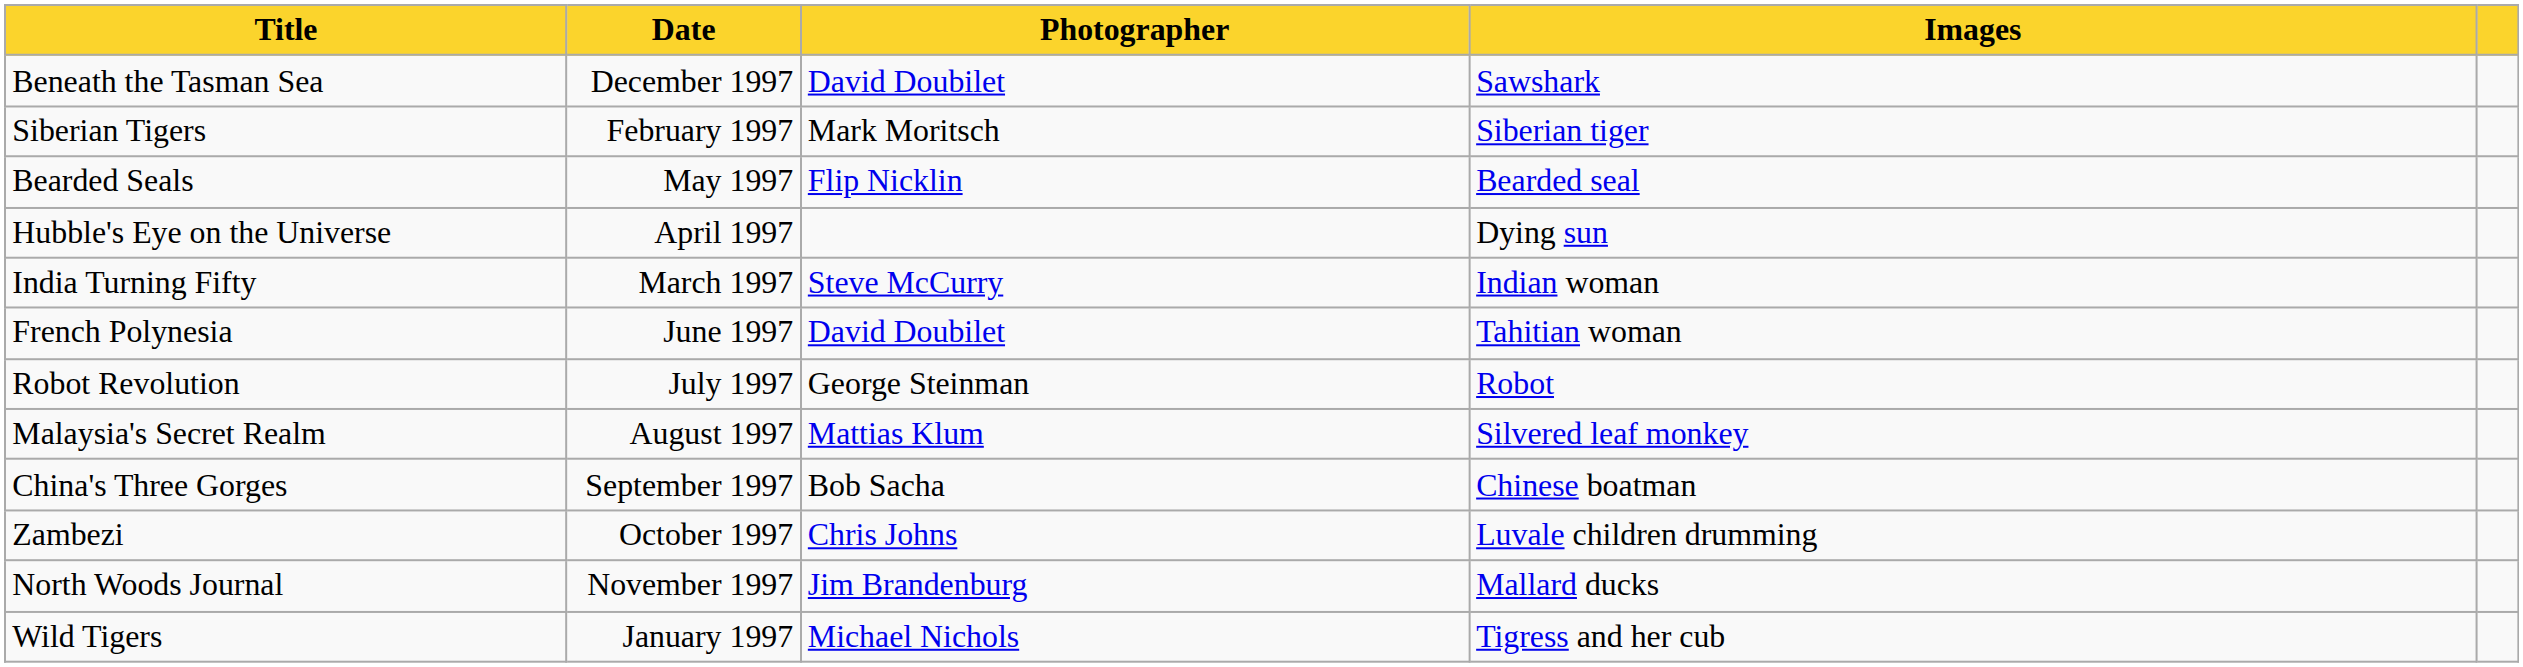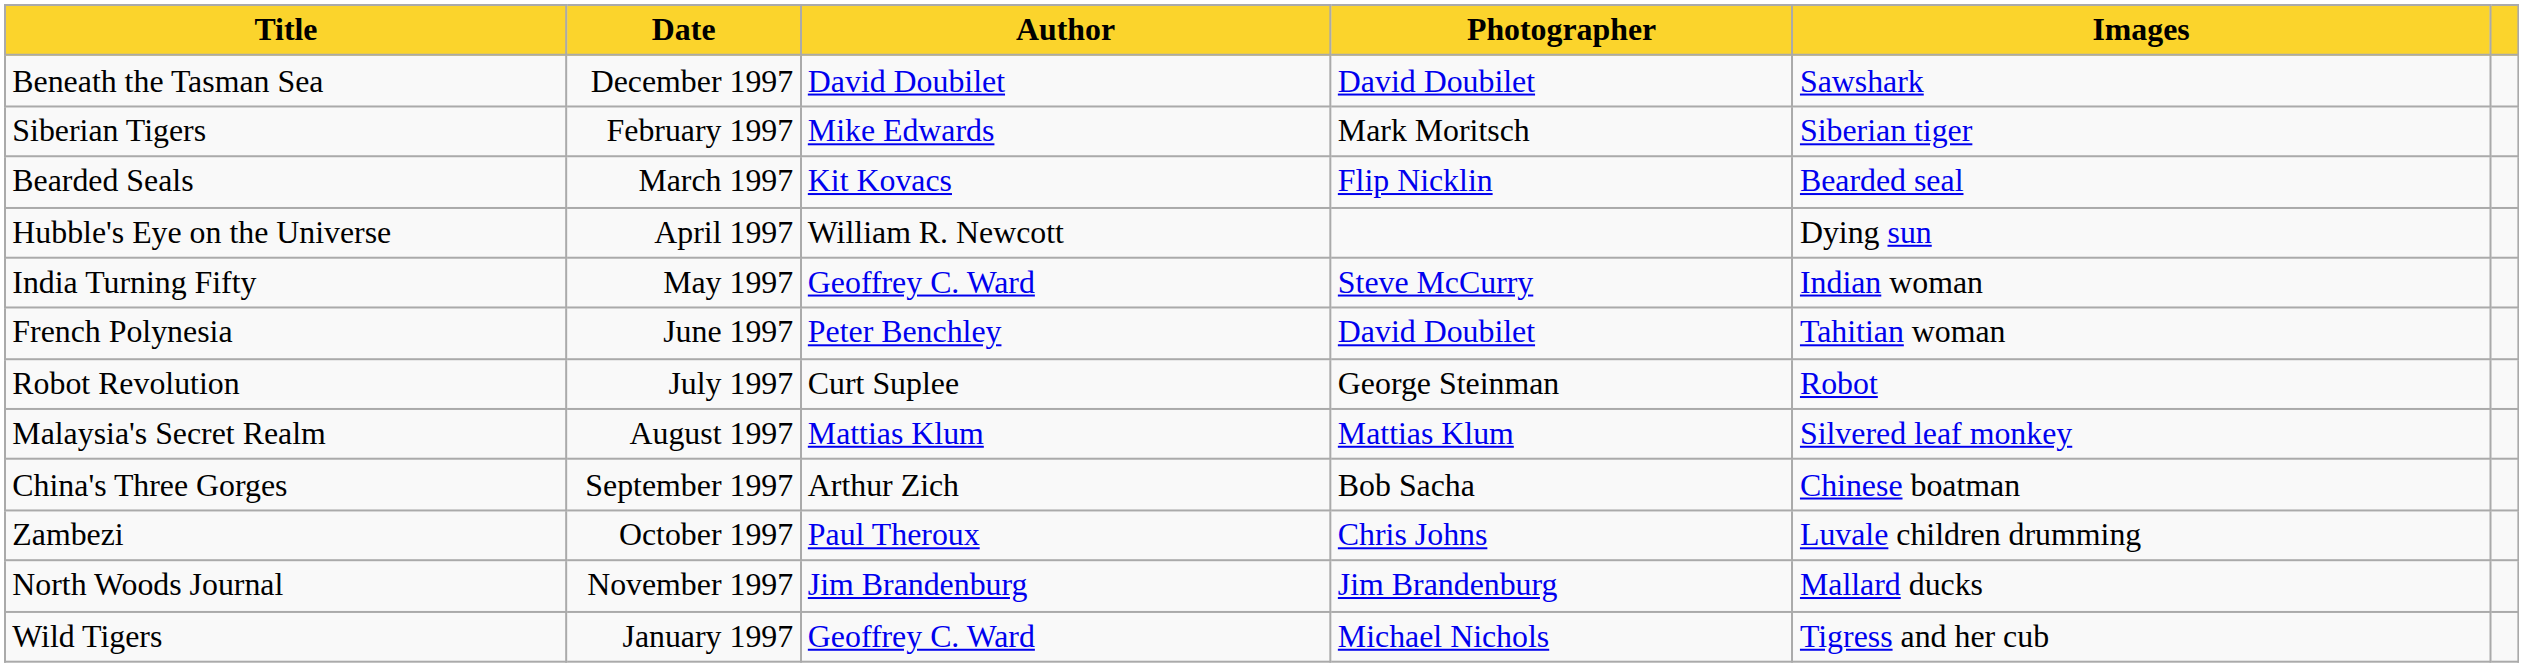 <table class="wikitable" style="width:100%">
 <tr>
 <th scope="col" style="background-color:#fbd42c;" width=275px>Title</th>
 <th scope="col" style="background-color:#fbd42c;" width=110>Date</th>
+<th scope="col" style="background-color:#fbd42c;">Author</th>
 <th scope="col" style="background-color:#fbd42c;">Photographer</th>
 <th scope="col" style="background-color:#fbd42c;">Images</th>
 <th scope="col" ! style="background-color:#fbd42c;"></th>
 </tr>
 <tr>
 <td scope="row">Beneath the Tasman Sea</td>
 <td style="text-align:right;">December 1997</td>
 <td><a href='#'>David Doubilet</a></td>
+<td><a href='#'>David Doubilet</a></td>
 <td><a href='#'>Sawshark</a></td>
 <td></td>
 </tr>
 <tr>
 <td scope="row">Siberian Tigers</td>
 <td style="text-align:right;">February 1997</td>
+<td><a href='#'>Mike Edwards</a></td>
 <td>Mark Moritsch</td>
 <td><a href='#'>Siberian tiger</a></td>
 <td></td>
 </tr>
 <tr>
 <td scope="row">Bearded Seals</td>
-<td style="text-align:right;">May 1997</td>
+<td style="text-align:right;">March 1997</td>
+<td><a href='#'>Kit Kovacs</a></td>
 <td><a href='#'>Flip Nicklin</a></td>
 <td><a href='#'>Bearded seal</a></td>
 <td></td>
 </tr>
 <tr>
 <td scope="row">Hubble's Eye on the Universe</td>
 <td style="text-align:right;">April 1997</td>
+<td>William R. Newcott</td>
 <td></td>
 <td>Dying <a href='#'>sun</a></td>
 <td></td>
 </tr>
 <tr>
 <td scope="row">India Turning Fifty</td>
-<td style="text-align:right;">March 1997</td>
+<td style="text-align:right;">May 1997</td>
+<td><a href='#'>Geoffrey C. Ward</a></td>
 <td><a href='#'>Steve McCurry</a></td>
 <td><a href='#'>Indian</a> woman</td>
 <td></td>
 </tr>
 <tr>
 <td scope="row">French Polynesia</td>
 <td style="text-align:right;">June 1997</td>
+<td><a href='#'>Peter Benchley</a></td>
 <td><a href='#'>David Doubilet</a></td>
 <td><a href='#'>Tahitian</a> woman</td>
 <td></td>
 </tr>
 <tr>
 <td scope="row">Robot Revolution</td>
 <td style="text-align:right;">July 1997</td>
+<td>Curt Suplee</td>
 <td>George Steinman</td>
 <td><a href='#'>Robot</a></td>
 <td></td>
 </tr>
 <tr>
 <td scope="row">Malaysia's Secret Realm</td>
 <td style="text-align:right;">August 1997</td>
 <td><a href='#'>Mattias Klum</a></td>
+<td><a href='#'>Mattias Klum</a></td>
 <td><a href='#'>Silvered leaf monkey</a></td>
 <td></td>
 </tr>
 <tr>
 <td scope="row">China's Three Gorges</td>
 <td style="text-align:right;">September 1997</td>
+<td>Arthur Zich</td>
 <td>Bob Sacha</td>
 <td><a href='#'>Chinese</a> boatman</td>
 <td></td>
 </tr>
 <tr>
 <td scope="row">Zambezi</td>
 <td style="text-align:right;">October 1997</td>
+<td><a href='#'>Paul Theroux</a></td>
 <td><a href='#'>Chris Johns</a></td>
 <td><a href='#'>Luvale</a> children drumming</td>
 <td></td>
 </tr>
 <tr>
 <td scope="row">North Woods Journal</td>
 <td style="text-align:right;">November 1997</td>
 <td><a href='#'>Jim Brandenburg</a></td>
+<td><a href='#'>Jim Brandenburg</a></td>
 <td><a href='#'>Mallard</a> ducks</td>
 <td></td>
 </tr>
 <tr>
 <td scope="row">Wild Tigers</td>
 <td style="text-align:right;">January 1997</td>
+<td><a href='#'>Geoffrey C. Ward</a></td>
 <td><a href='#'>Michael Nichols</a></td>
 <td><a href='#'>Tigress</a> and her cub</td>
 <td></td>
 </tr>
 </table>
